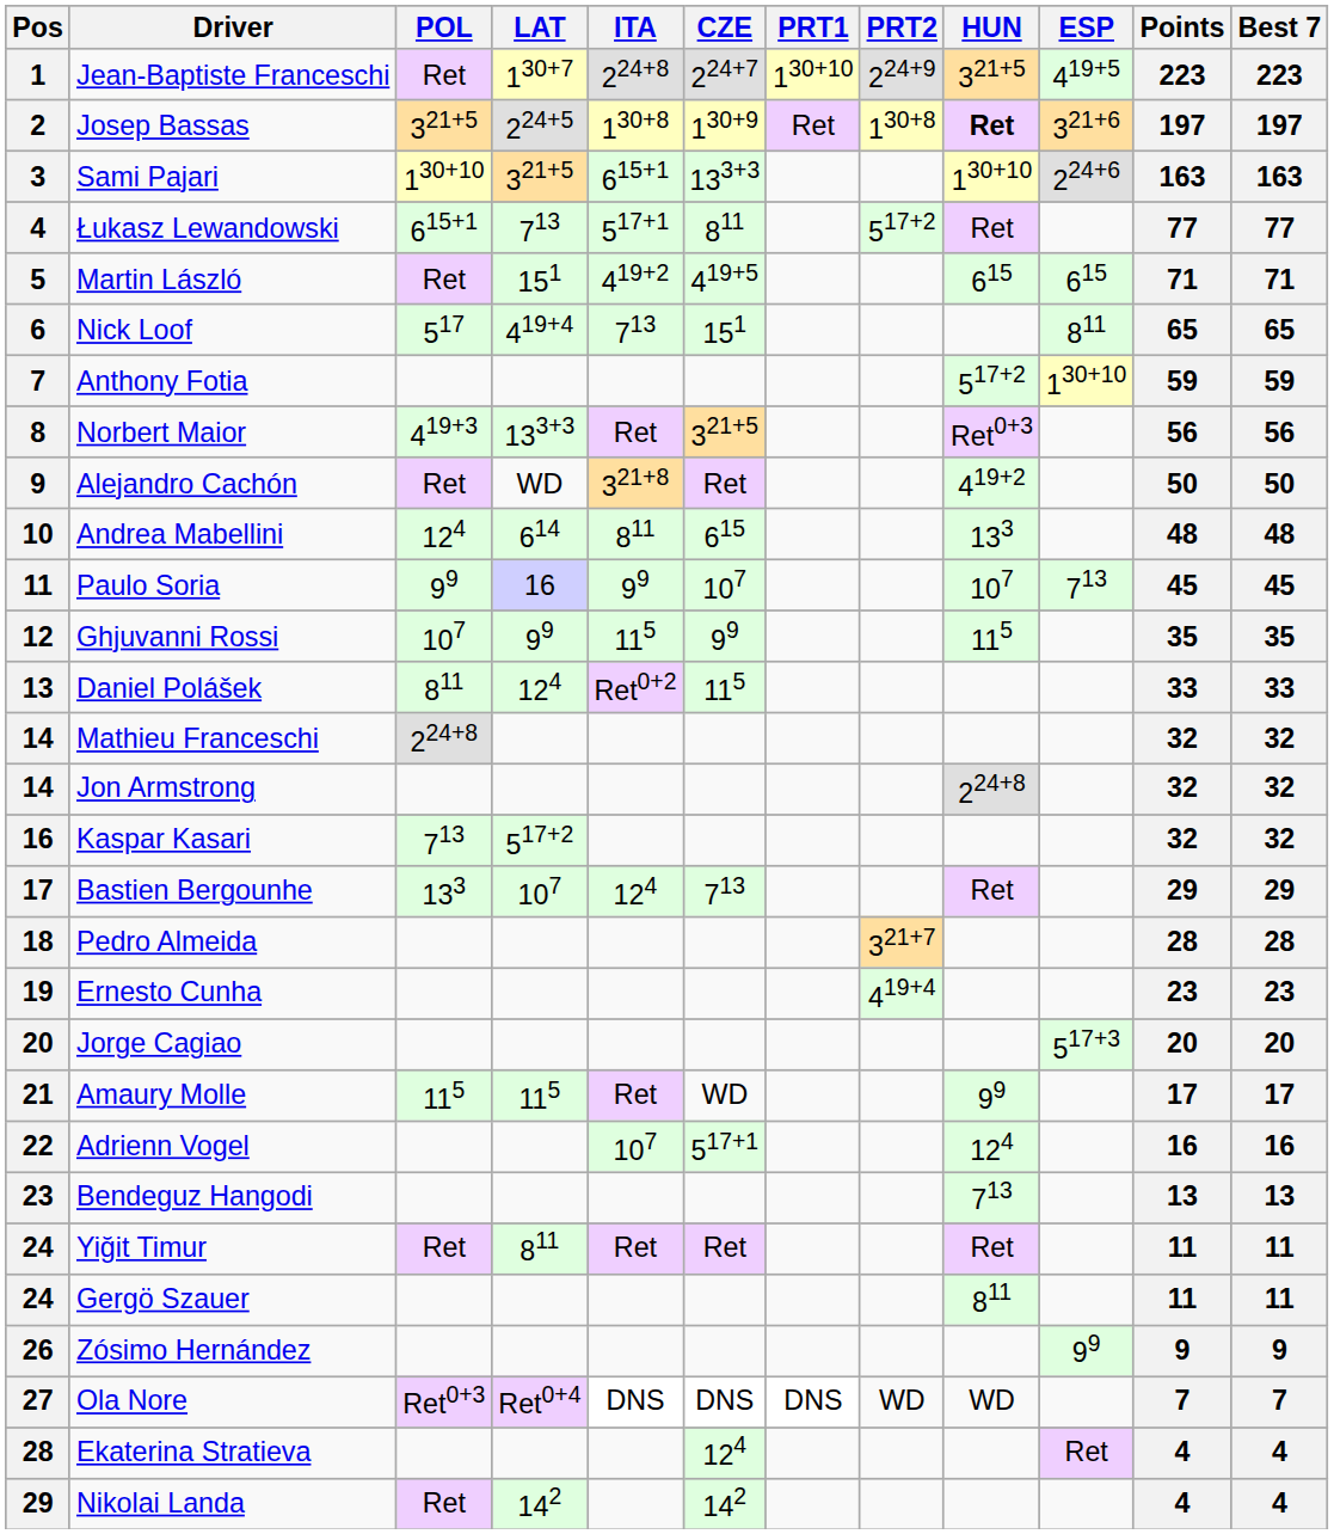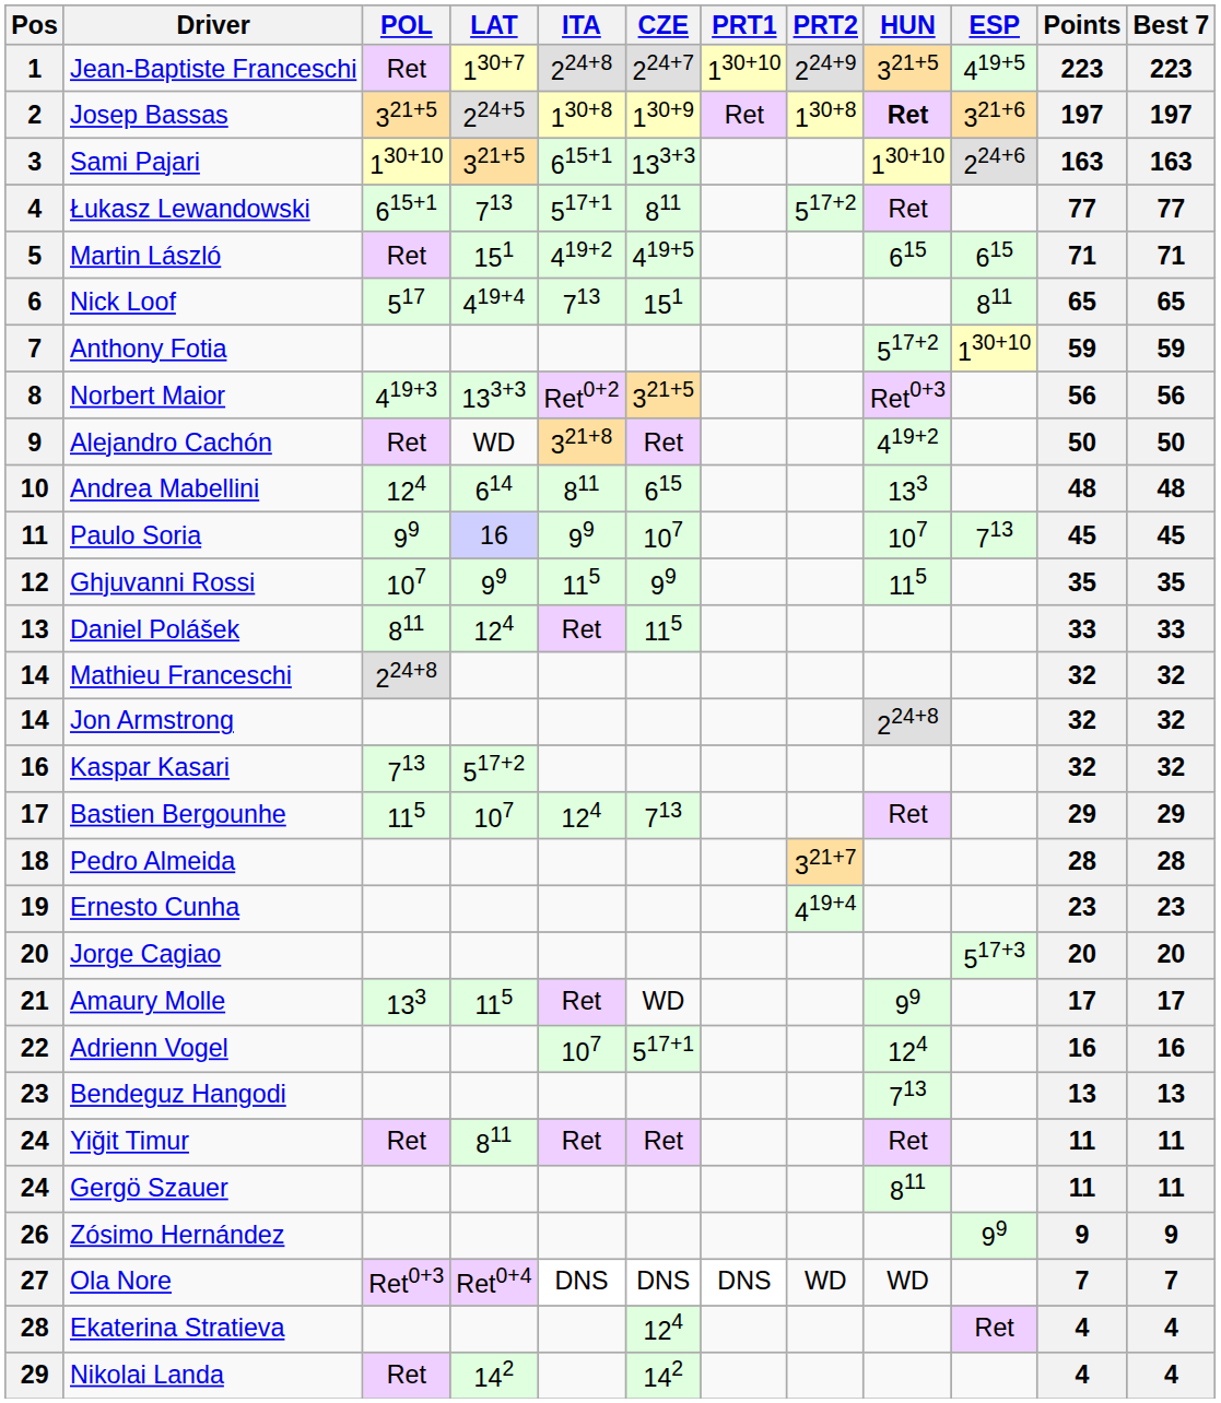 <table class="wikitable" style="font-size: 85%; text-align: center;">
 <tr valign="top">
 <th valign="middle">Pos</th>
 <th valign="middle">Driver</th>
 <th><a href='#'>POL</a><br></th>
 <th><a href='#'>LAT</a><br></th>
 <th><a href='#'>ITA</a><br></th>
 <th><a href='#'>CZE</a><br></th>
 <th><a href='#'>PRT1</a><br></th>
 <th><a href='#'>PRT2</a><br></th>
 <th><a href='#'>HUN</a><br></th>
 <th><a href='#'>ESP</a><br></th>
 <th valign="middle">Points</th>
 <th valign="middle">Best 7</th>
 </tr>
 <tr>
 <th>1</th>
 <td align=left> <a href='#'>Jean-Baptiste Franceschi</a></td>
 <td style="background:#EFCFFF;">Ret</td>
 <td style="background:#FFFFBF;">1<sup>30+7</sup></td>
 <td style="background:#DFDFDF;">2<sup>24+8</sup></td>
 <td style="background:#DFDFDF;">2<sup>24+7</sup></td>
 <td style="background:#FFFFBF;">1<sup>30+10</sup></td>
 <td style="background:#DFDFDF;">2<sup>24+9</sup></td>
 <td style="background:#FFDF9F;">3<sup>21+5</sup></td>
 <td style="background:#DFFFDF;">4<sup>19+5</sup></td>
 <th>223</th>
 <th>223</th>
 </tr>
 <tr>
 <th>2</th>
 <td align=left> <a href='#'>Josep Bassas</a></td>
 <td style="background:#FFDF9F;">3<sup>21+5</sup></td>
 <td style="background:#DFDFDF;">2<sup>24+5</sup></td>
 <td style="background:#FFFFBF;">1<sup>30+8</sup></td>
 <td style="background:#FFFFBF;">1<sup>30+9</sup></td>
 <td style="background:#EFCFFF;">Ret</td>
 <td style="background:#FFFFBF;">1<sup>30+8</sup></td>
 <td style="background:#EFCFFF;"><strong>Ret</strong></td>
 <td style="background:#FFDF9F;">3<sup>21+6</sup></td>
 <th>197</th>
 <th>197</th>
 </tr>
 <tr>
 <th>3</th>
 <td align=left> <a href='#'>Sami Pajari</a></td>
 <td style="background:#FFFFBF;">1<sup>30+10</sup></td>
 <td style="background:#FFDF9F;">3<sup>21+5</sup></td>
 <td style="background:#DFFFDF;">6<sup>15+1</sup></td>
 <td style="background:#DFFFDF;">13<sup>3+3</sup></td>
 <td></td>
 <td></td>
 <td style="background:#FFFFBF;">1<sup>30+10</sup></td>
 <td style="background:#DFDFDF;">2<sup>24+6</sup></td>
 <th>163</th>
 <th>163</th>
 </tr>
 <tr>
 <th>4</th>
 <td align=left> <a href='#'>Łukasz Lewandowski</a></td>
 <td style="background:#DFFFDF;">6<sup>15+1</sup></td>
 <td style="background:#DFFFDF;">7<sup>13</sup></td>
 <td style="background:#DFFFDF;">5<sup>17+1</sup></td>
 <td style="background:#DFFFDF;">8<sup>11</sup></td>
 <td></td>
 <td style="background:#DFFFDF;">5<sup>17+2</sup></td>
 <td style="background:#EFCFFF;">Ret</td>
 <td></td>
 <th>77</th>
 <th>77</th>
 </tr>
 <tr>
 <th>5</th>
 <td align=left> <a href='#'>Martin László</a></td>
 <td style="background:#EFCFFF;">Ret</td>
 <td style="background:#DFFFDF;">15<sup>1</sup></td>
 <td style="background:#DFFFDF;">4<sup>19+2</sup></td>
 <td style="background:#DFFFDF;">4<sup>19+5</sup></td>
 <td></td>
 <td></td>
 <td style="background:#DFFFDF;">6<sup>15</sup></td>
 <td style="background:#DFFFDF;">6<sup>15</sup></td>
 <th>71</th>
 <th>71</th>
 </tr>
 <tr>
 <th>6</th>
 <td align=left> <a href='#'>Nick Loof</a></td>
 <td style="background:#DFFFDF;">5<sup>17</sup></td>
 <td style="background:#DFFFDF;">4<sup>19+4</sup></td>
 <td style="background:#DFFFDF;">7<sup>13</sup></td>
 <td style="background:#DFFFDF;">15<sup>1</sup></td>
 <td></td>
 <td></td>
 <td></td>
 <td style="background:#DFFFDF;">8<sup>11</sup></td>
 <th>65</th>
 <th>65</th>
 </tr>
 <tr>
 <th>7</th>
 <td align=left> <a href='#'>Anthony Fotia</a></td>
 <td></td>
 <td></td>
 <td></td>
 <td></td>
 <td></td>
 <td></td>
 <td style="background:#DFFFDF;">5<sup>17+2</sup></td>
 <td style="background:#FFFFBF;">1<sup>30+10</sup></td>
 <th>59</th>
 <th>59</th>
 </tr>
 <tr>
 <th>8</th>
 <td align=left> <a href='#'>Norbert Maior</a></td>
 <td style="background:#DFFFDF;">4<sup>19+3</sup></td>
 <td style="background:#DFFFDF;">13<sup>3+3</sup></td>
-<td style="background:#EFCFFF;">Ret</td>
+<td style="background:#EFCFFF;">Ret<sup>0+2</sup></td>
 <td style="background:#FFDF9F;">3<sup>21+5</sup></td>
 <td></td>
 <td></td>
 <td style="background:#EFCFFF;">Ret<sup>0+3</sup></td>
 <td></td>
 <th>56</th>
 <th>56</th>
 </tr>
 <tr>
 <th>9</th>
 <td align=left> <a href='#'>Alejandro Cachón</a></td>
 <td style="background:#EFCFFF;">Ret</td>
 <td>WD</td>
 <td style="background:#FFDF9F;">3<sup>21+8</sup></td>
 <td style="background:#EFCFFF;">Ret</td>
 <td></td>
 <td></td>
 <td style="background:#DFFFDF;">4<sup>19+2</sup></td>
 <td></td>
 <th>50</th>
 <th>50</th>
 </tr>
 <tr>
 <th>10</th>
 <td align=left> <a href='#'>Andrea Mabellini</a></td>
 <td style="background:#DFFFDF;">12<sup>4</sup></td>
 <td style="background:#DFFFDF;">6<sup>14</sup></td>
 <td style="background:#DFFFDF;">8<sup>11</sup></td>
 <td style="background:#DFFFDF;">6<sup>15</sup></td>
 <td></td>
 <td></td>
 <td style="background:#DFFFDF;">13<sup>3</sup></td>
 <td></td>
 <th>48</th>
 <th>48</th>
 </tr>
 <tr>
 <th>11</th>
 <td align=left> <a href='#'>Paulo Soria</a></td>
 <td style="background:#DFFFDF;">9<sup>9</sup></td>
 <td style="background:#CFCFFF;">16</td>
 <td style="background:#DFFFDF;">9<sup>9</sup></td>
 <td style="background:#DFFFDF;">10<sup>7</sup></td>
 <td></td>
 <td></td>
 <td style="background:#DFFFDF;">10<sup>7</sup></td>
 <td style="background:#DFFFDF;">7<sup>13</sup></td>
 <th>45</th>
 <th>45</th>
 </tr>
 <tr>
 <th>12</th>
 <td align=left> <a href='#'>Ghjuvanni Rossi</a></td>
 <td style="background:#DFFFDF;">10<sup>7</sup></td>
 <td style="background:#DFFFDF;">9<sup>9</sup></td>
 <td style="background:#DFFFDF;">11<sup>5</sup></td>
 <td style="background:#DFFFDF;">9<sup>9</sup></td>
 <td></td>
 <td></td>
 <td style="background:#DFFFDF;">11<sup>5</sup></td>
 <td></td>
 <th>35</th>
 <th>35</th>
 </tr>
 <tr>
 <th>13</th>
 <td align=left> <a href='#'>Daniel Polášek</a></td>
 <td style="background:#DFFFDF;">8<sup>11</sup></td>
 <td style="background:#DFFFDF;">12<sup>4</sup></td>
-<td style="background:#EFCFFF;">Ret<sup>0+2</sup></td>
+<td style="background:#EFCFFF;">Ret</td>
 <td style="background:#DFFFDF;">11<sup>5</sup></td>
 <td></td>
 <td></td>
 <td></td>
 <td></td>
 <th>33</th>
 <th>33</th>
 </tr>
 <tr>
 <th>14</th>
 <td align=left> <a href='#'>Mathieu Franceschi</a></td>
 <td style="background:#DFDFDF;">2<sup>24+8</sup></td>
 <td></td>
 <td></td>
 <td></td>
 <td></td>
 <td></td>
 <td></td>
 <td></td>
 <th>32</th>
 <th>32</th>
 </tr>
 <tr>
 <th>14</th>
 <td align=left> <a href='#'>Jon Armstrong</a></td>
 <td></td>
 <td></td>
 <td></td>
 <td></td>
 <td></td>
 <td></td>
 <td style="background:#DFDFDF;">2<sup>24+8</sup></td>
 <td></td>
 <th>32</th>
 <th>32</th>
 </tr>
 <tr>
 <th>16</th>
 <td align=left> <a href='#'>Kaspar Kasari</a></td>
 <td style="background:#DFFFDF;">7<sup>13</sup></td>
 <td style="background:#DFFFDF;">5<sup>17+2</sup></td>
 <td></td>
 <td></td>
 <td></td>
 <td></td>
 <td></td>
 <td></td>
 <th>32</th>
 <th>32</th>
 </tr>
 <tr>
 <th>17</th>
 <td align=left> <a href='#'>Bastien Bergounhe</a></td>
-<td style="background:#DFFFDF;">13<sup>3</sup></td>
+<td style="background:#DFFFDF;">11<sup>5</sup></td>
 <td style="background:#DFFFDF;">10<sup>7</sup></td>
 <td style="background:#DFFFDF;">12<sup>4</sup></td>
 <td style="background:#DFFFDF;">7<sup>13</sup></td>
 <td></td>
 <td></td>
 <td style="background:#EFCFFF;">Ret</td>
 <td></td>
 <th>29</th>
 <th>29</th>
 </tr>
 <tr>
 <th>18</th>
 <td align=left> <a href='#'>Pedro Almeida</a></td>
 <td></td>
 <td></td>
 <td></td>
 <td></td>
 <td></td>
 <td style="background:#FFDF9F;">3<sup>21+7</sup></td>
 <td></td>
 <td></td>
 <th>28</th>
 <th>28</th>
 </tr>
 <tr>
 <th>19</th>
 <td align=left> <a href='#'>Ernesto Cunha</a></td>
 <td></td>
 <td></td>
 <td></td>
 <td></td>
 <td></td>
 <td style="background:#DFFFDF;">4<sup>19+4</sup></td>
 <td></td>
 <td></td>
 <th>23</th>
 <th>23</th>
 </tr>
 <tr>
 <th>20</th>
 <td align=left> <a href='#'>Jorge Cagiao</a></td>
 <td></td>
 <td></td>
 <td></td>
 <td></td>
 <td></td>
 <td></td>
 <td></td>
 <td style="background:#DFFFDF;">5<sup>17+3</sup></td>
 <th>20</th>
 <th>20</th>
 </tr>
 <tr>
 <th>21</th>
 <td align=left> <a href='#'>Amaury Molle</a></td>
-<td style="background:#DFFFDF;">11<sup>5</sup></td>
+<td style="background:#DFFFDF;">13<sup>3</sup></td>
 <td style="background:#DFFFDF;">11<sup>5</sup></td>
 <td style="background:#EFCFFF;">Ret</td>
 <td>WD</td>
 <td></td>
 <td></td>
 <td style="background:#DFFFDF;">9<sup>9</sup></td>
 <td></td>
 <th>17</th>
 <th>17</th>
 </tr>
 <tr>
 <th>22</th>
 <td align=left> <a href='#'>Adrienn Vogel</a></td>
 <td></td>
 <td></td>
 <td style="background:#DFFFDF;">10<sup>7</sup></td>
 <td style="background:#DFFFDF;">5<sup>17+1</sup></td>
 <td></td>
 <td></td>
 <td style="background:#DFFFDF;">12<sup>4</sup></td>
 <td></td>
 <th>16</th>
 <th>16</th>
 </tr>
 <tr>
 <th>23</th>
 <td align=left> <a href='#'>Bendeguz Hangodi</a></td>
 <td></td>
 <td></td>
 <td></td>
 <td></td>
 <td></td>
 <td></td>
 <td style="background:#DFFFDF;">7<sup>13</sup></td>
 <td></td>
 <th>13</th>
 <th>13</th>
 </tr>
 <tr>
 <th>24</th>
 <td align=left> <a href='#'>Yiğit Timur</a></td>
 <td style="background:#EFCFFF;">Ret</td>
 <td style="background:#DFFFDF;">8<sup>11</sup></td>
 <td style="background:#EFCFFF;">Ret</td>
 <td style="background:#EFCFFF;">Ret</td>
 <td></td>
 <td></td>
 <td style="background:#EFCFFF;">Ret</td>
 <td></td>
 <th>11</th>
 <th>11</th>
 </tr>
 <tr>
 <th>24</th>
 <td align=left> <a href='#'>Gergö Szauer</a></td>
 <td></td>
 <td></td>
 <td></td>
 <td></td>
 <td></td>
 <td></td>
 <td style="background:#DFFFDF;">8<sup>11</sup></td>
 <td></td>
 <th>11</th>
 <th>11</th>
 </tr>
 <tr>
 <th>26</th>
 <td align=left> <a href='#'>Zósimo Hernández</a></td>
 <td></td>
 <td></td>
 <td></td>
 <td></td>
 <td></td>
 <td></td>
 <td></td>
 <td style="background:#DFFFDF;">9<sup>9</sup></td>
 <th>9</th>
 <th>9</th>
 </tr>
 <tr>
 <th>27</th>
 <td align=left> <a href='#'>Ola Nore</a></td>
 <td style="background:#EFCFFF;">Ret<sup>0+3</sup></td>
 <td style="background:#EFCFFF;">Ret<sup>0+4</sup></td>
 <td style="background:#FFFFFF;">DNS</td>
 <td style="background:#FFFFFF;">DNS</td>
 <td style="background:#FFFFFF;">DNS</td>
 <td>WD</td>
 <td>WD</td>
 <td></td>
 <th>7</th>
 <th>7</th>
 </tr>
 <tr>
 <th>28</th>
 <td align=left> <a href='#'>Ekaterina Stratieva</a></td>
 <td></td>
 <td></td>
 <td></td>
 <td style="background:#DFFFDF;">12<sup>4</sup></td>
 <td></td>
 <td></td>
 <td></td>
 <td style="background:#EFCFFF;">Ret</td>
 <th>4</th>
 <th>4</th>
 </tr>
 <tr>
 <th>29</th>
 <td align=left> <a href='#'>Nikolai Landa</a></td>
 <td style="background:#EFCFFF;">Ret</td>
 <td style="background:#DFFFDF;">14<sup>2</sup></td>
 <td></td>
 <td style="background:#DFFFDF;">14<sup>2</sup></td>
 <td></td>
 <td></td>
 <td></td>
 <td></td>
 <th>4</th>
 <th>4</th>
 </tr>
 <tr>
 </tr>
 </table>
